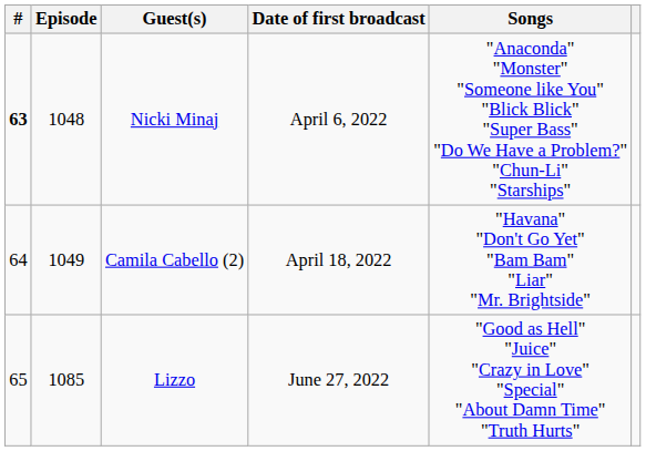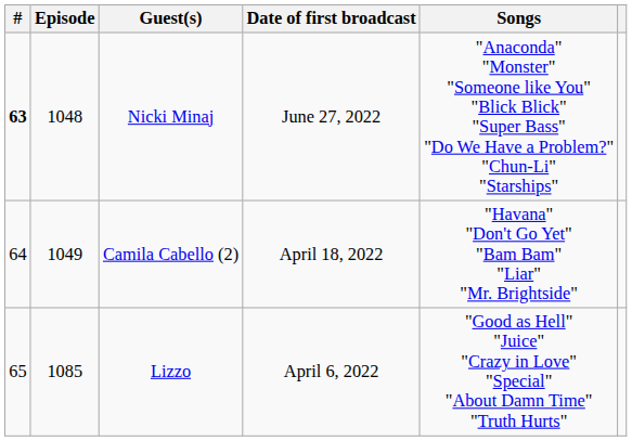 <table class="wikitable" style="text-align:center">
 <tr>
 <th>#</th>
 <th>Episode</th>
 <th>Guest(s)</th>
 <th>Date of first broadcast</th>
 <th>Songs</th>
 <th></th>
 </tr>
 <tr>
 <td><strong>63</strong></td>
 <td>1048</td>
 <td><a href='#'>Nicki Minaj</a></td>
-<td scope="row">April 6, 2022</td>
+<td scope="row">June 27, 2022</td>
 <td>"<a href='#'>Anaconda</a>"<br>"<a href='#'>Monster</a>"<br>"<a href='#'>Someone like You</a>"<br>"<a href='#'>Blick Blick</a>"<br>"<a href='#'>Super Bass</a>"<br>"<a href='#'>Do We Have a Problem?</a>"<br>"<a href='#'>Chun-Li</a>"<br>"<a href='#'>Starships</a>"</td>
 <td></td>
 </tr>
 <tr>
 <td>64</td>
 <td>1049</td>
 <td><a href='#'>Camila Cabello</a> (2)</td>
 <td scope="row">April 18, 2022</td>
 <td>"<a href='#'>Havana</a>"<br>"<a href='#'>Don't Go Yet</a>"<br>"<a href='#'>Bam Bam</a>"<br>"<a href='#'>Liar</a>"<br>"<a href='#'>Mr. Brightside</a>"</td>
 <td></td>
 </tr>
 <tr>
 <td>65</td>
 <td>1085</td>
 <td><a href='#'>Lizzo</a></td>
-<td scope="row">June 27, 2022</td>
+<td scope="row">April 6, 2022</td>
 <td>"<a href='#'>Good as Hell</a>"<br>"<a href='#'>Juice</a>"<br>"<a href='#'>Crazy in Love</a>"<br>"<a href='#'>Special</a>"<br>"<a href='#'>About Damn Time</a>"<br>"<a href='#'>Truth Hurts</a>"</td>
 <td></td>
 </tr>
 </table>
